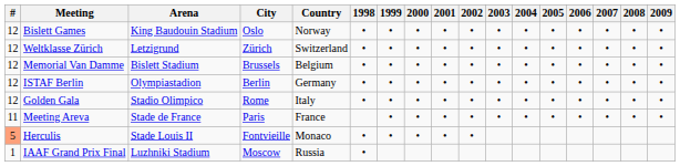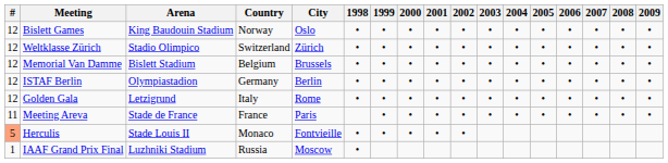 <table class="wikitable" style="text-align:center; float:center;">
 <tr>
 <th>#</th>
 <th>Meeting</th>
 <th>Arena</th>
+<th>Country</th>
 <th>City</th>
-<th>Country</th>
 <th>1998</th>
 <th>1999</th>
 <th>2000</th>
 <th>2001</th>
 <th>2002</th>
 <th>2003</th>
 <th>2004</th>
 <th>2005</th>
 <th>2006</th>
 <th>2007</th>
 <th>2008</th>
 <th>2009</th>
 </tr>
 <tr>
 <td>12</td>
 <td align=left><a href='#'>Bislett Games</a></td>
 <td align=left><a href='#'>King Baudouin Stadium</a></td>
+<td align=left>Norway</td>
 <td align=left><a href='#'>Oslo</a></td>
-<td align=left>Norway</td>
 <td>•</td>
 <td>•</td>
 <td>•</td>
 <td>•</td>
 <td>•</td>
 <td>•</td>
 <td>•</td>
 <td>•</td>
 <td>•</td>
 <td>•</td>
 <td>•</td>
 <td>•</td>
 </tr>
 <tr>
 <td>12</td>
 <td align=left><a href='#'>Weltklasse Zürich</a></td>
-<td align=left><a href='#'>Letzigrund</a></td>
+<td align=left><a href='#'>Stadio Olimpico</a></td>
+<td align=left>Switzerland</td>
 <td align=left><a href='#'>Zürich</a></td>
-<td align=left>Switzerland</td>
 <td>•</td>
 <td>•</td>
 <td>•</td>
 <td>•</td>
 <td>•</td>
 <td>•</td>
 <td>•</td>
 <td>•</td>
 <td>•</td>
 <td>•</td>
 <td>•</td>
 <td>•</td>
 </tr>
 <tr>
 <td>12</td>
 <td align=left><a href='#'>Memorial Van Damme</a></td>
 <td align=left><a href='#'>Bislett Stadium</a></td>
+<td align=left>Belgium</td>
 <td align=left><a href='#'>Brussels</a></td>
-<td align=left>Belgium</td>
 <td>•</td>
 <td>•</td>
 <td>•</td>
 <td>•</td>
 <td>•</td>
 <td>•</td>
 <td>•</td>
 <td>•</td>
 <td>•</td>
 <td>•</td>
 <td>•</td>
 <td>•</td>
 </tr>
 <tr>
 <td>12</td>
 <td align=left><a href='#'>ISTAF Berlin</a></td>
 <td align=left><a href='#'>Olympiastadion</a></td>
+<td align=left>Germany</td>
 <td align=left><a href='#'>Berlin</a></td>
-<td align=left>Germany</td>
 <td>•</td>
 <td>•</td>
 <td>•</td>
 <td>•</td>
 <td>•</td>
 <td>•</td>
 <td>•</td>
 <td>•</td>
 <td>•</td>
 <td>•</td>
 <td>•</td>
 <td>•</td>
 </tr>
 <tr>
 <td>12</td>
 <td align=left><a href='#'>Golden Gala</a></td>
-<td align=left><a href='#'>Stadio Olimpico</a></td>
+<td align=left><a href='#'>Letzigrund</a></td>
+<td align=left>Italy</td>
 <td align=left><a href='#'>Rome</a></td>
-<td align=left>Italy</td>
 <td>•</td>
 <td>•</td>
 <td>•</td>
 <td>•</td>
 <td>•</td>
 <td>•</td>
 <td>•</td>
 <td>•</td>
 <td>•</td>
 <td>•</td>
 <td>•</td>
 <td>•</td>
 </tr>
 <tr>
 <td>11</td>
 <td align=left><a href='#'>Meeting Areva</a></td>
 <td align=left><a href='#'>Stade de France</a></td>
+<td align=left>France</td>
 <td align=left><a href='#'>Paris</a></td>
-<td align=left>France</td>
 <td></td>
 <td>•</td>
 <td>•</td>
 <td>•</td>
 <td>•</td>
 <td>•</td>
 <td>•</td>
 <td>•</td>
 <td>•</td>
 <td>•</td>
 <td>•</td>
 <td>•</td>
 </tr>
 <tr>
 <td style="background: lightsalmon;">5</td>
 <td align=left><a href='#'>Herculis</a></td>
 <td align=left><a href='#'>Stade Louis II</a></td>
+<td align=left>Monaco</td>
 <td align=left><a href='#'>Fontvieille</a></td>
-<td align=left>Monaco</td>
 <td>•</td>
 <td>•</td>
 <td>•</td>
 <td>•</td>
 <td>•</td>
 <td></td>
 <td></td>
 <td></td>
 <td></td>
 <td></td>
 <td></td>
 <td></td>
 </tr>
 <tr>
 <td>1</td>
 <td align=left><a href='#'>IAAF Grand Prix Final</a></td>
 <td align=left><a href='#'>Luzhniki Stadium</a></td>
+<td align=left>Russia</td>
 <td align=left><a href='#'>Moscow</a></td>
-<td align=left>Russia</td>
 <td>•</td>
 <td></td>
 <td></td>
 <td></td>
 <td></td>
 <td></td>
 <td></td>
 <td></td>
 <td></td>
 <td></td>
 <td></td>
 <td></td>
 </tr>
 </table>
